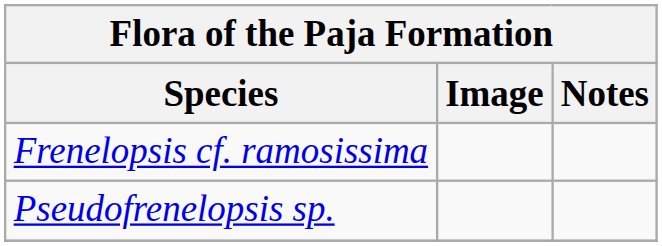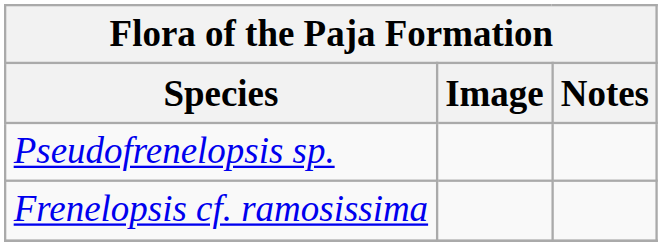 <table class="wikitable">
 <tr>
 <th colspan=3 align=center><strong>Flora of the Paja Formation</strong></th>
 </tr>
 <tr>
 <th>Species</th>
 <th>Image</th>
 <th>Notes</th>
 </tr>
 <tr>
-<td><em><a href='#'>Frenelopsis cf. ramosissima</a></em></td>
+<td><em><a href='#'>Pseudofrenelopsis sp.</a></em></td>
 <td></td>
 <td align=center></td>
 </tr>
 <tr>
-<td><em><a href='#'>Pseudofrenelopsis sp.</a></em></td>
+<td><em><a href='#'>Frenelopsis cf. ramosissima</a></em></td>
 <td></td>
 <td align=center></td>
 </tr>
 <tr>
 </tr>
 </table>
